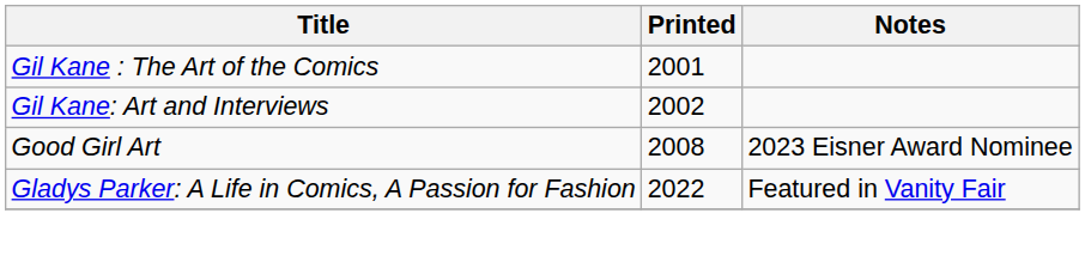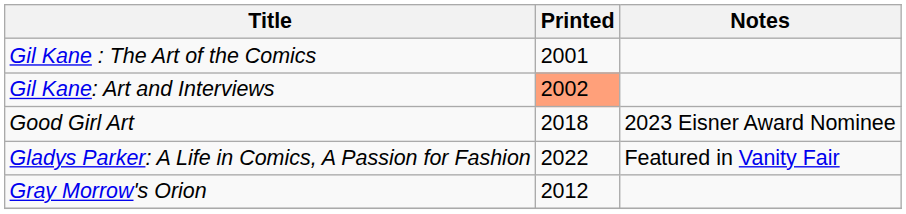 <table class="wikitable">
 <tr>
 <th>Title</th>
 <th>Printed</th>
 <th>Notes</th>
 </tr>
 <tr>
 <td><em><a href='#'>Gil Kane</a> : The Art of the Comics</em></td>
 <td>2001</td>
 <td></td>
 </tr>
 <tr>
 <td><em><a href='#'>Gil Kane</a>: Art and Interviews</em></td>
-<td>2002</td>
+<td style="background: lightsalmon;">2002</td>
 <td></td>
 </tr>
 <tr>
 <td><em>Good Girl Art</em></td>
-<td>2008</td>
+<td>2018</td>
 <td>2023 Eisner Award Nominee</td>
 </tr>
 <tr>
 <td><em><a href='#'>Gladys Parker</a>: A Life in Comics, A Passion for Fashion</em></td>
 <td>2022</td>
 <td>Featured in <a href='#'>Vanity Fair</a></td>
 </tr>
 <tr>
+<td><em><a href='#'>Gray Morrow</a>'s Orion</em></td>
+<td>2012</td>
+<td></td>
+</tr>
+<tr>
 </tr>
 </table>
